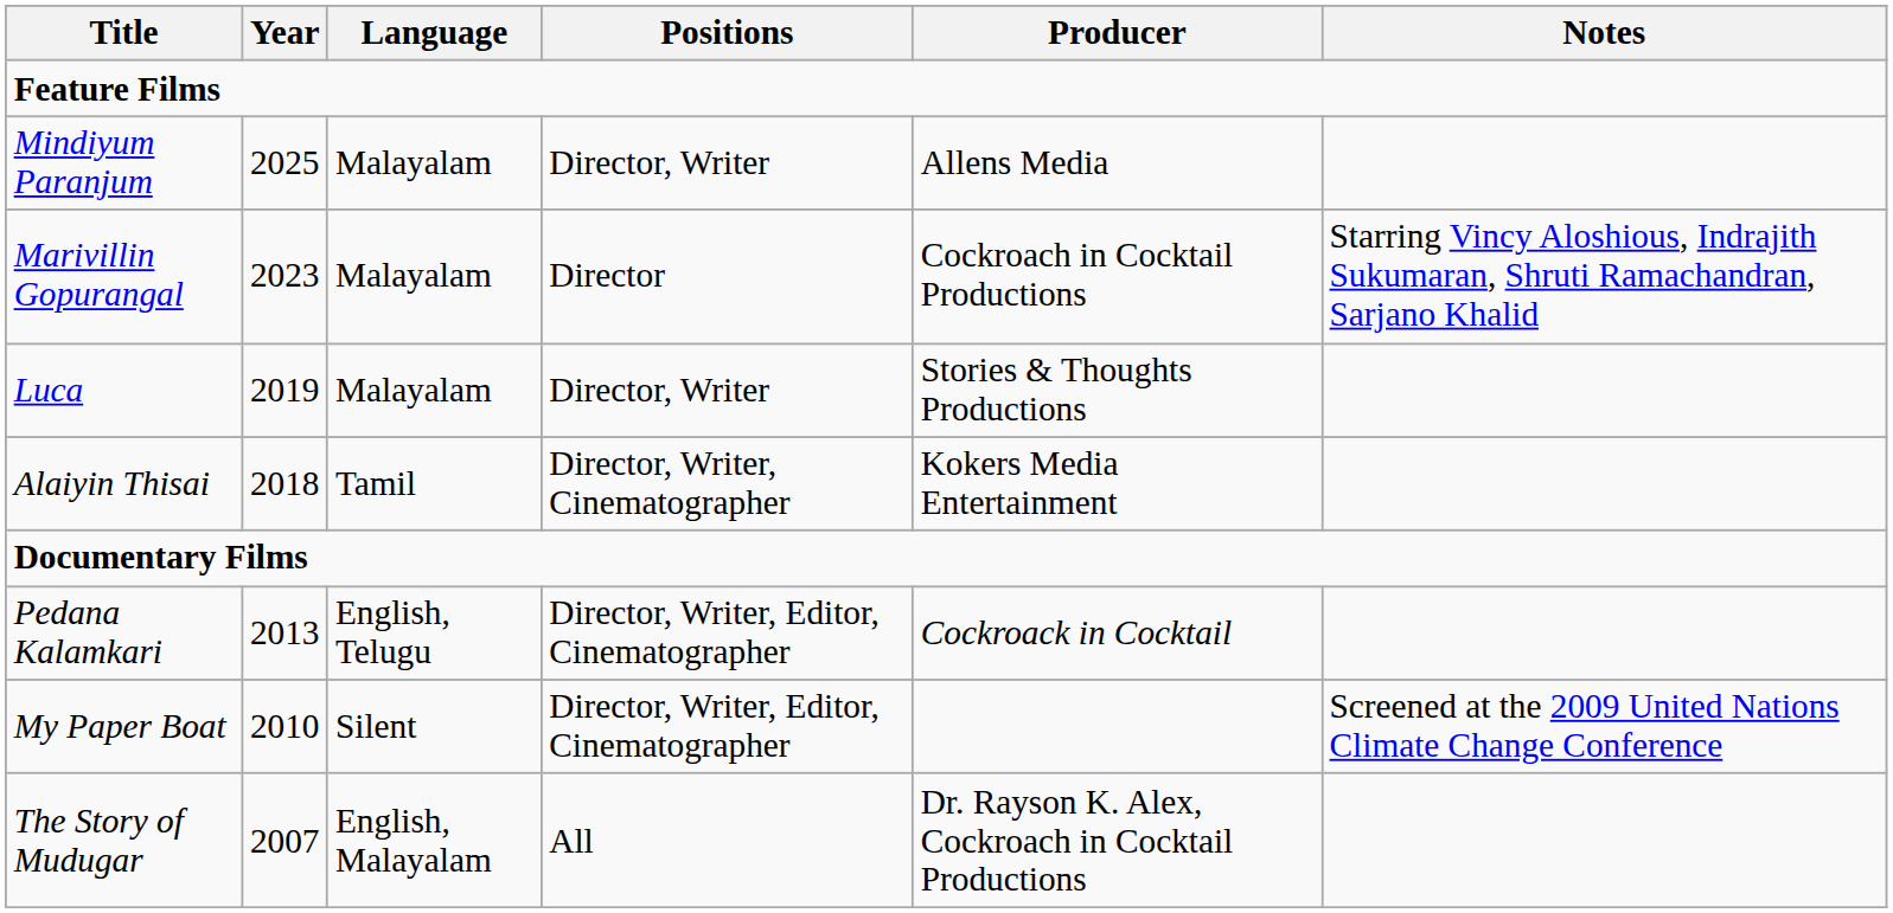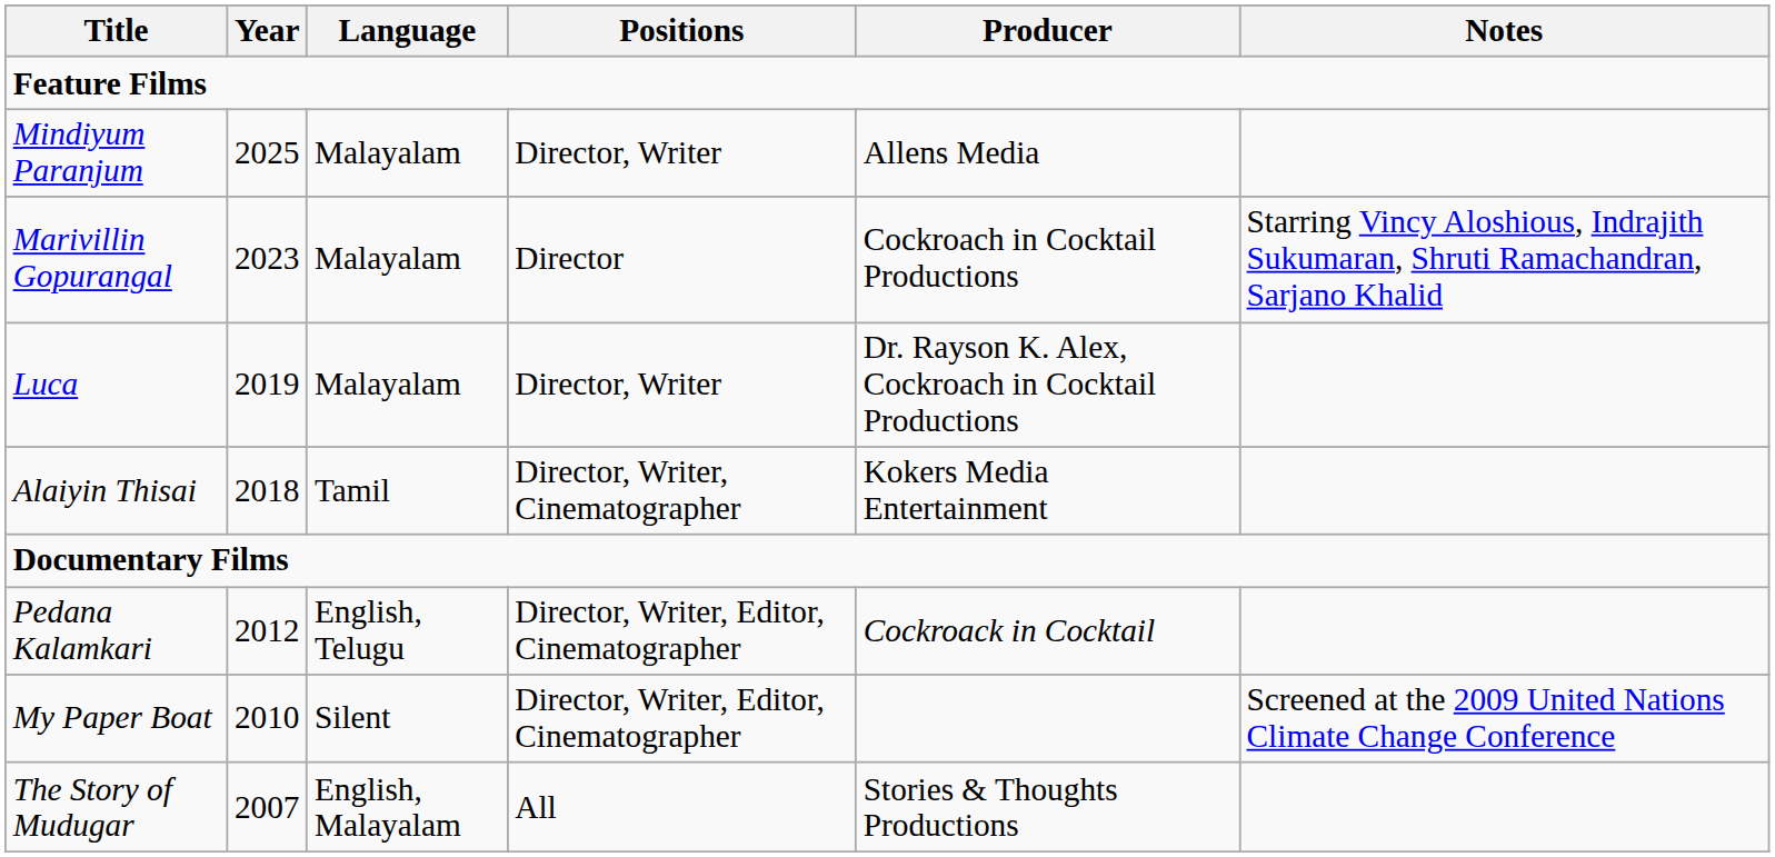 <table class="wikitable sortable">
 <tr>
 <th>Title</th>
 <th>Year</th>
 <th>Language</th>
 <th>Positions</th>
 <th>Producer</th>
 <th>Notes</th>
 </tr>
 <tr>
 <td colspan="6"><strong>Feature Films</strong></td>
 </tr>
 <tr>
 <td><em><a href='#'>Mindiyum Paranjum</a></em></td>
 <td>2025</td>
 <td>Malayalam</td>
 <td>Director, Writer</td>
 <td>Allens Media</td>
 <td></td>
 </tr>
 <tr>
 <td><em><a href='#'>Marivillin Gopurangal</a></em></td>
 <td>2023</td>
 <td>Malayalam</td>
 <td>Director</td>
 <td>Cockroach in Cocktail Productions</td>
 <td>Starring <a href='#'>Vincy Aloshious</a>, <a href='#'>Indrajith Sukumaran</a>, <a href='#'>Shruti Ramachandran</a>, <a href='#'>Sarjano Khalid</a></td>
 </tr>
 <tr>
 <td><em><a href='#'>Luca</a></em></td>
 <td>2019</td>
 <td>Malayalam</td>
 <td>Director, Writer</td>
-<td>Stories & Thoughts Productions</td>
+<td>Dr. Rayson K. Alex, Cockroach in Cocktail Productions</td>
 <td></td>
 </tr>
 <tr>
 <td><em>Alaiyin Thisai</em></td>
 <td>2018</td>
 <td>Tamil</td>
 <td>Director, Writer, Cinematographer</td>
 <td>Kokers Media Entertainment</td>
 <td></td>
 </tr>
 <tr>
 <td colspan="6"><strong>Documentary Films</strong></td>
 </tr>
 <tr>
 <td><em>Pedana Kalamkari</em></td>
-<td>2013</td>
+<td>2012</td>
 <td>English, Telugu</td>
 <td>Director, Writer, Editor, Cinematographer</td>
 <td><em>Cockroack in Cocktail</em></td>
 <td></td>
 </tr>
 <tr>
 <td><em>My Paper Boat</em></td>
 <td>2010</td>
 <td>Silent</td>
 <td>Director, Writer, Editor, Cinematographer</td>
 <td></td>
 <td>Screened at the <a href='#'>2009 United Nations Climate Change Conference</a></td>
 </tr>
 <tr>
 <td><em>The Story of Mudugar</em></td>
 <td>2007</td>
 <td>English, Malayalam</td>
 <td>All</td>
-<td>Dr. Rayson K. Alex, Cockroach in Cocktail Productions</td>
+<td>Stories & Thoughts Productions</td>
 </tr>
 </table>
